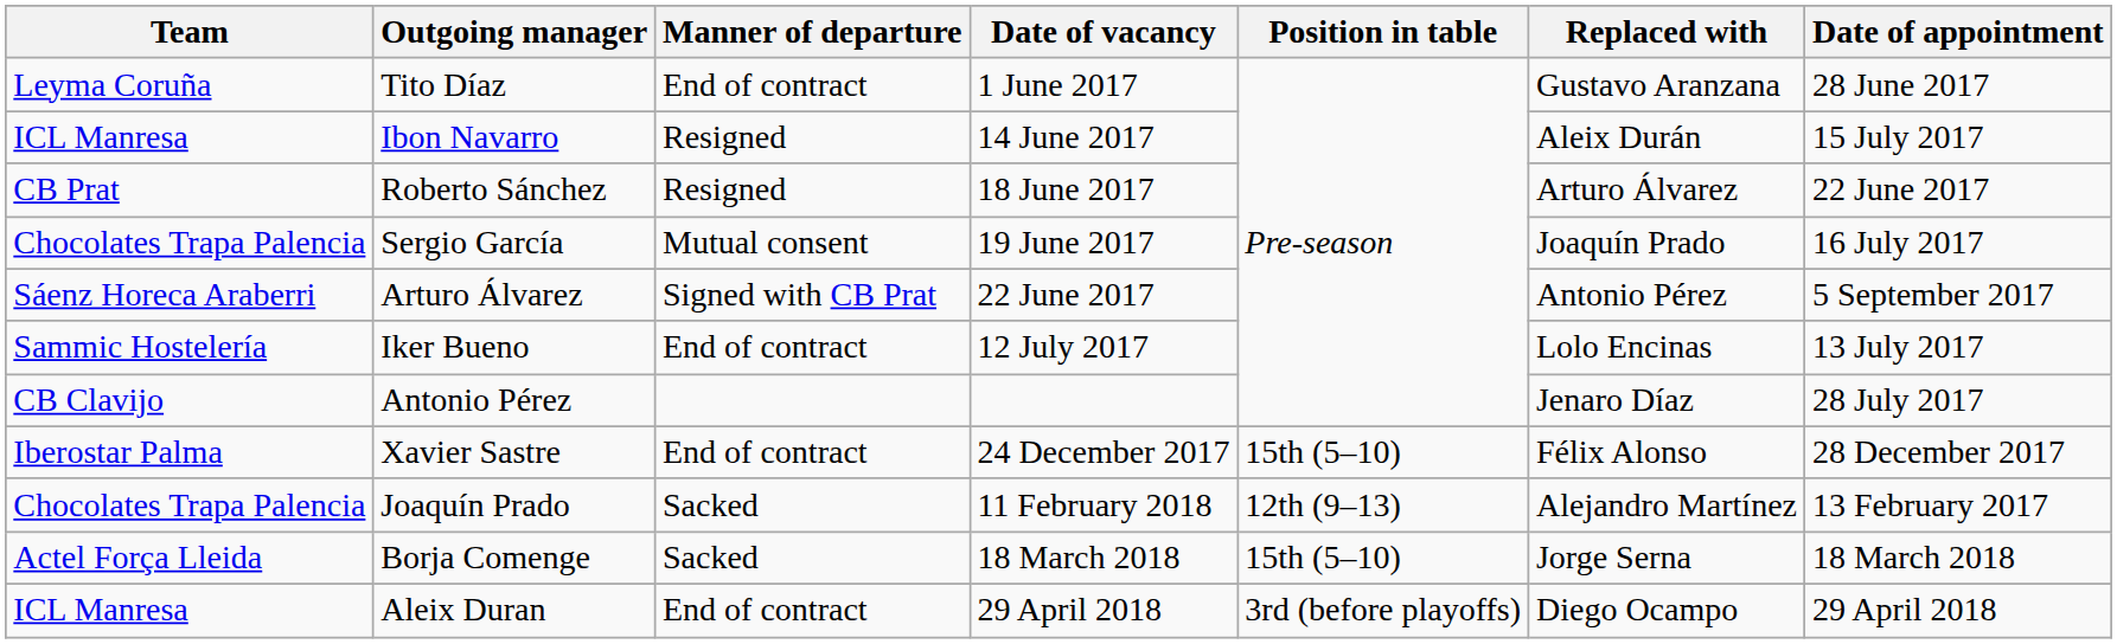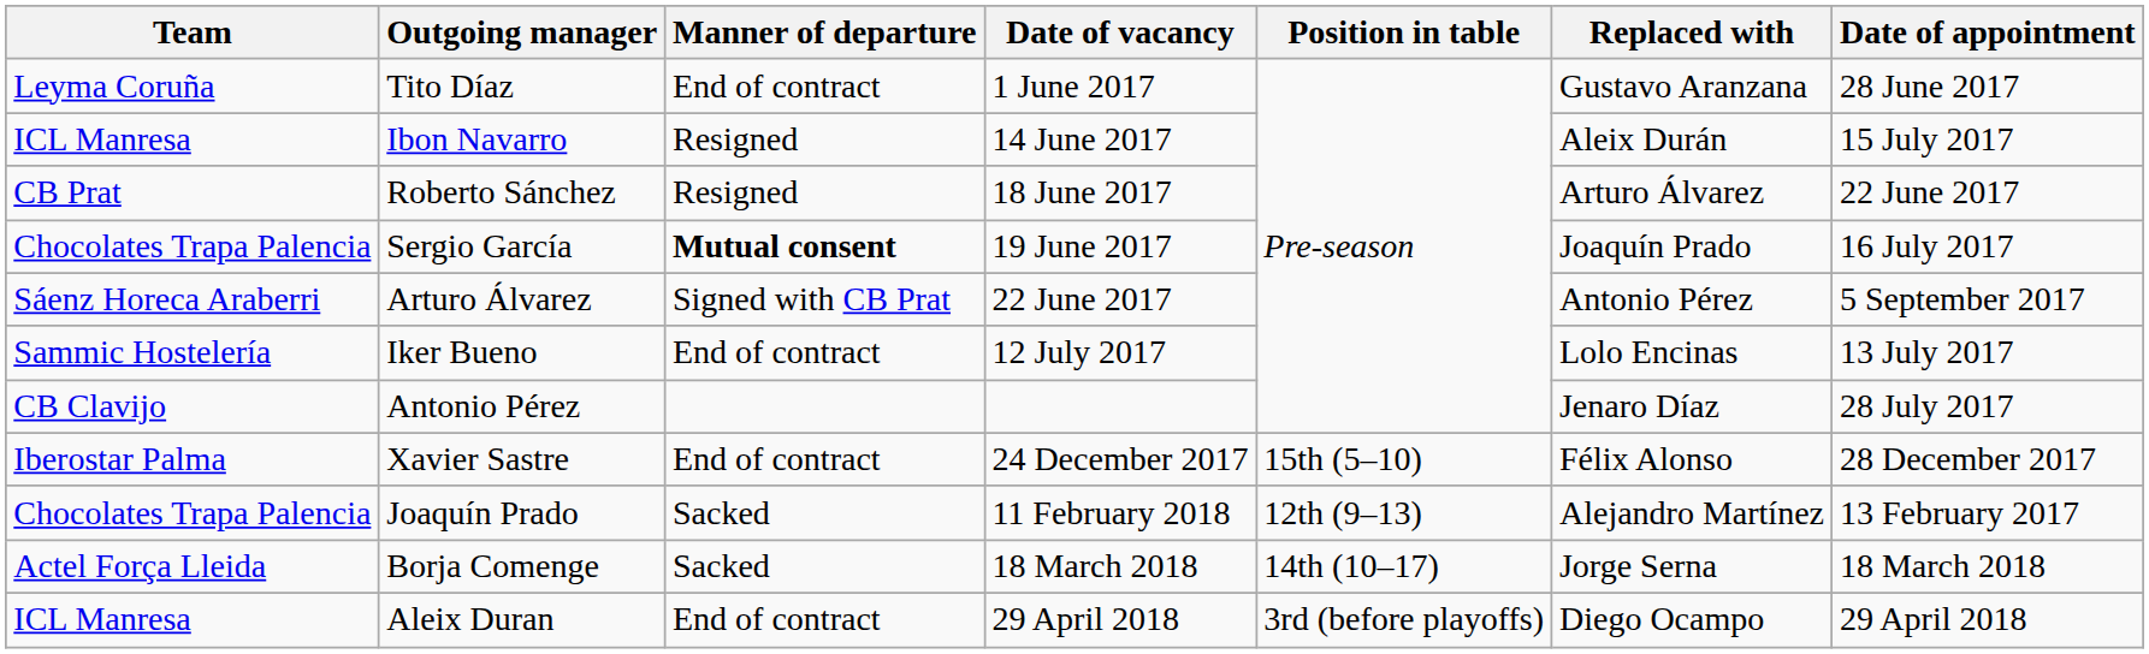 <table class="wikitable sortable">
 <tr>
 <th>Team</th>
 <th>Outgoing manager</th>
 <th>Manner of departure</th>
 <th>Date of vacancy</th>
 <th>Position in table</th>
 <th>Replaced with</th>
 <th>Date of appointment</th>
 </tr>
 <tr>
 <td><a href='#'>Leyma Coruña</a></td>
 <td>Tito Díaz</td>
 <td>End of contract</td>
 <td>1 June 2017</td>
 <td rowspan=7><em>Pre-season</em></td>
 <td>Gustavo Aranzana</td>
 <td>28 June 2017</td>
 </tr>
 <tr>
 <td><a href='#'>ICL Manresa</a></td>
 <td><a href='#'>Ibon Navarro</a></td>
 <td>Resigned</td>
 <td>14 June 2017</td>
 <td>Aleix Durán</td>
 <td>15 July 2017</td>
 </tr>
 <tr>
 <td><a href='#'>CB Prat</a></td>
 <td>Roberto Sánchez</td>
 <td>Resigned</td>
 <td>18 June 2017</td>
 <td>Arturo Álvarez</td>
 <td>22 June 2017</td>
 </tr>
 <tr>
 <td><a href='#'>Chocolates Trapa Palencia</a></td>
 <td>Sergio García</td>
-<td>Mutual consent</td>
+<td><strong>Mutual consent</strong></td>
 <td>19 June 2017</td>
 <td>Joaquín Prado</td>
 <td>16 July 2017</td>
 </tr>
 <tr>
 <td><a href='#'>Sáenz Horeca Araberri</a></td>
 <td>Arturo Álvarez</td>
 <td>Signed with <a href='#'>CB Prat</a></td>
 <td>22 June 2017</td>
 <td>Antonio Pérez</td>
 <td>5 September 2017</td>
 </tr>
 <tr>
 <td><a href='#'>Sammic Hostelería</a></td>
 <td>Iker Bueno</td>
 <td>End of contract</td>
 <td>12 July 2017</td>
 <td>Lolo Encinas</td>
 <td>13 July 2017</td>
 </tr>
 <tr>
 <td><a href='#'>CB Clavijo</a></td>
 <td>Antonio Pérez</td>
 <td></td>
 <td></td>
 <td>Jenaro Díaz</td>
 <td>28 July 2017</td>
 </tr>
 <tr>
 <td><a href='#'>Iberostar Palma</a></td>
 <td>Xavier Sastre</td>
 <td>End of contract</td>
 <td>24 December 2017</td>
 <td>15th (5–10)</td>
 <td>Félix Alonso</td>
 <td>28 December 2017</td>
 </tr>
 <tr>
 <td><a href='#'>Chocolates Trapa Palencia</a></td>
 <td>Joaquín Prado</td>
 <td>Sacked</td>
 <td>11 February 2018</td>
 <td>12th (9–13)</td>
 <td>Alejandro Martínez</td>
 <td>13 February 2017</td>
 </tr>
 <tr>
 <td><a href='#'>Actel Força Lleida</a></td>
 <td>Borja Comenge</td>
 <td>Sacked</td>
 <td>18 March 2018</td>
-<td>15th (5–10)</td>
+<td>14th (10–17)</td>
 <td>Jorge Serna</td>
 <td>18 March 2018</td>
 </tr>
 <tr>
 <td><a href='#'>ICL Manresa</a></td>
 <td>Aleix Duran</td>
 <td>End of contract</td>
 <td>29 April 2018</td>
 <td>3rd (before playoffs)</td>
 <td>Diego Ocampo</td>
 <td>29 April 2018</td>
 </tr>
 </table>
